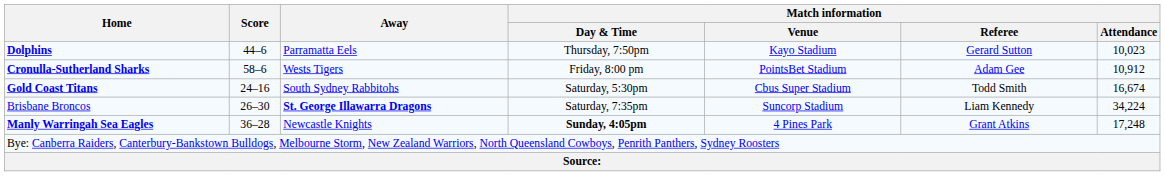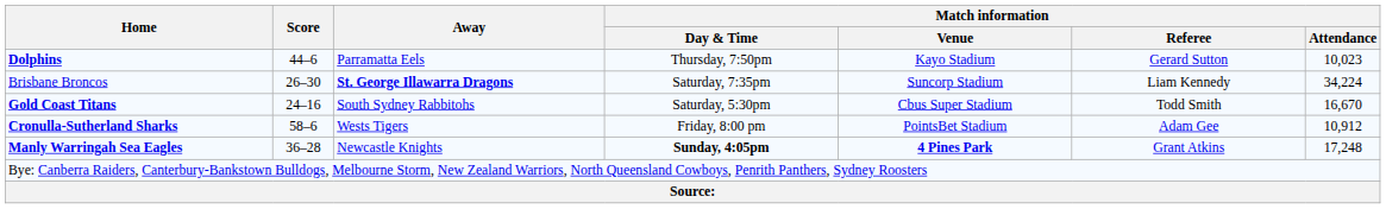 <table class="wikitable" style="border-collapse:collapse; text-align:center; width:100%;">
 <tr style="text-align:center; background:#f5faff;"  style="background:#c1d8ff;">
 <th rowspan="2">Home</th>
 <th rowspan="2">Score</th>
 <th rowspan="2">Away</th>
 <th colspan="4">Match information</th>
 </tr>
 <tr>
 <th width="17%">Day & Time</th>
 <th width="17%">Venue</th>
 <th width="17%">Referee</th>
 <th width="5%">Attendance</th>
 </tr>
 <tr style="text-align:center; background:#f5faff;">
 <td align="left"><strong> <a href='#'>Dolphins</a></strong></td>
 <td>44–6</td>
 <td align="left"> <a href='#'>Parramatta Eels</a></td>
 <td>Thursday, 7:50pm</td>
 <td><a href='#'>Kayo Stadium</a></td>
 <td><a href='#'>Gerard Sutton</a></td>
 <td>10,023</td>
 </tr>
 <tr style="text-align:center; background:#f5faff;">
+<td align="left"> <a href='#'>Brisbane Broncos</a></td>
+<td>26–30</td>
+<td align="left"><strong> <a href='#'>St. George Illawarra Dragons</a></strong></td>
+<td>Saturday, 7:35pm</td>
+<td><a href='#'>Suncorp Stadium</a></td>
+<td>Liam Kennedy</td>
+<td>34,224</td>
+</tr>
+<tr style="text-align:center; background:#f5faff;">
+<td align="left"><strong> <a href='#'>Gold Coast Titans</a></strong></td>
+<td>24–16</td>
+<td align="left"> <a href='#'>South Sydney Rabbitohs</a></td>
+<td>Saturday, 5:30pm</td>
+<td><a href='#'>Cbus Super Stadium</a></td>
+<td>Todd Smith</td>
+<td>16,670</td>
+</tr>
+<tr style="text-align:center; background:#f5faff;">
 <td align="left"><strong> <a href='#'>Cronulla-Sutherland Sharks</a></strong></td>
 <td>58–6</td>
 <td align="left"> <a href='#'>Wests Tigers</a></td>
 <td>Friday, 8:00 pm</td>
 <td><a href='#'>PointsBet Stadium</a></td>
 <td><a href='#'>Adam Gee</a></td>
 <td>10,912</td>
 </tr>
 <tr style="text-align:center; background:#f5faff;">
-<td align="left"><strong> <a href='#'>Gold Coast Titans</a></strong></td>
-<td>24–16</td>
-<td align="left"> <a href='#'>South Sydney Rabbitohs</a></td>
-<td>Saturday, 5:30pm</td>
-<td><a href='#'>Cbus Super Stadium</a></td>
-<td>Todd Smith</td>
-<td>16,674</td>
-</tr>
-<tr style="text-align:center; background:#f5faff;">
-<td align="left"> <a href='#'>Brisbane Broncos</a></td>
-<td>26–30</td>
-<td align="left"><strong> <a href='#'>St. George Illawarra Dragons</a></strong></td>
-<td>Saturday, 7:35pm</td>
-<td><a href='#'>Suncorp Stadium</a></td>
-<td>Liam Kennedy</td>
-<td>34,224</td>
-</tr>
-<tr style="text-align:center; background:#f5faff;">
 <td align="left"><strong> <a href='#'>Manly Warringah Sea Eagles</a></strong></td>
 <td>36–28</td>
 <td align="left"> <a href='#'>Newcastle Knights</a></td>
 <td><strong>Sunday, 4:05pm</strong></td>
-<td><a href='#'>4 Pines Park</a></td>
+<td><strong><a href='#'>4 Pines Park</a></strong></td>
 <td><a href='#'>Grant Atkins</a></td>
 <td>17,248</td>
 </tr>
 <tr style="text-align:center; background:#f5faff;">
 <td colspan="7" align="left">Bye:  <a href='#'>Canberra Raiders</a>,  <a href='#'>Canterbury-Bankstown Bulldogs</a>,  <a href='#'>Melbourne Storm</a>,  <a href='#'>New Zealand Warriors</a>,  <a href='#'>North Queensland Cowboys</a>,  <a href='#'>Penrith Panthers</a>,  <a href='#'>Sydney Roosters</a></td>
 </tr>
 <tr>
 <th colspan="7" align="left">Source:</th>
 </tr>
 </table>
